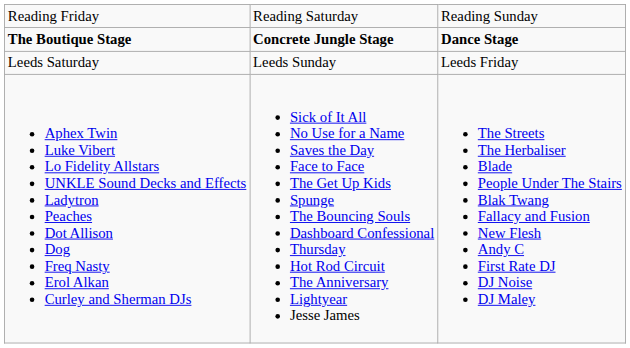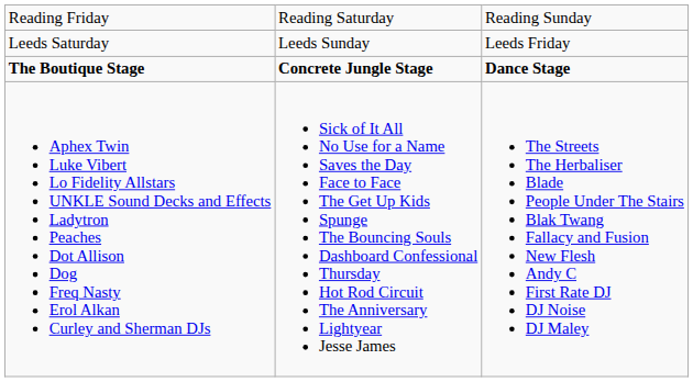 <table class="wikitable">
 <tr>
 <td>Reading Friday</td>
 <td>Reading Saturday</td>
 <td>Reading Sunday</td>
 </tr>
 <tr>
+<td>Leeds Saturday</td>
+<td>Leeds Sunday</td>
+<td>Leeds Friday</td>
+</tr>
+<tr>
 <td><strong>The Boutique Stage</strong></td>
 <td><strong>Concrete Jungle Stage</strong></td>
 <td><strong>Dance Stage</strong></td>
-</tr>
-<tr>
-<td>Leeds Saturday</td>
-<td>Leeds Sunday</td>
-<td>Leeds Friday</td>
 </tr>
 <tr>
 <td><br><ul><li><a href='#'>Aphex Twin</a></li><li><a href='#'>Luke Vibert</a></li><li><a href='#'>Lo Fidelity Allstars</a></li><li><a href='#'>UNKLE Sound Decks and Effects</a></li><li><a href='#'>Ladytron</a></li><li><a href='#'>Peaches</a></li><li><a href='#'>Dot Allison</a></li><li><a href='#'>Dog</a></li><li><a href='#'>Freq Nasty</a></li><li><a href='#'>Erol Alkan</a></li><li><a href='#'>Curley and Sherman DJs</a></li></ul></td>
 <td><br><ul><li><a href='#'>Sick of It All</a></li><li><a href='#'>No Use for a Name</a></li><li><a href='#'>Saves the Day</a></li><li><a href='#'>Face to Face</a></li><li><a href='#'>The Get Up Kids</a></li><li><a href='#'>Spunge</a></li><li><a href='#'>The Bouncing Souls</a></li><li><a href='#'>Dashboard Confessional</a></li><li><a href='#'>Thursday</a></li><li><a href='#'>Hot Rod Circuit</a></li><li><a href='#'>The Anniversary</a></li><li><a href='#'>Lightyear</a></li><li>Jesse James</li></ul></td>
 <td><br><ul><li><a href='#'>The Streets</a></li><li><a href='#'>The Herbaliser</a></li><li><a href='#'>Blade</a></li><li><a href='#'>People Under The Stairs</a></li><li><a href='#'>Blak Twang</a></li><li><a href='#'>Fallacy and Fusion</a></li><li><a href='#'>New Flesh</a></li><li><a href='#'>Andy C</a></li><li><a href='#'>First Rate DJ</a></li><li><a href='#'>DJ Noise</a></li><li><a href='#'>DJ Maley</a></li></ul></td>
 </tr>
 </table>
